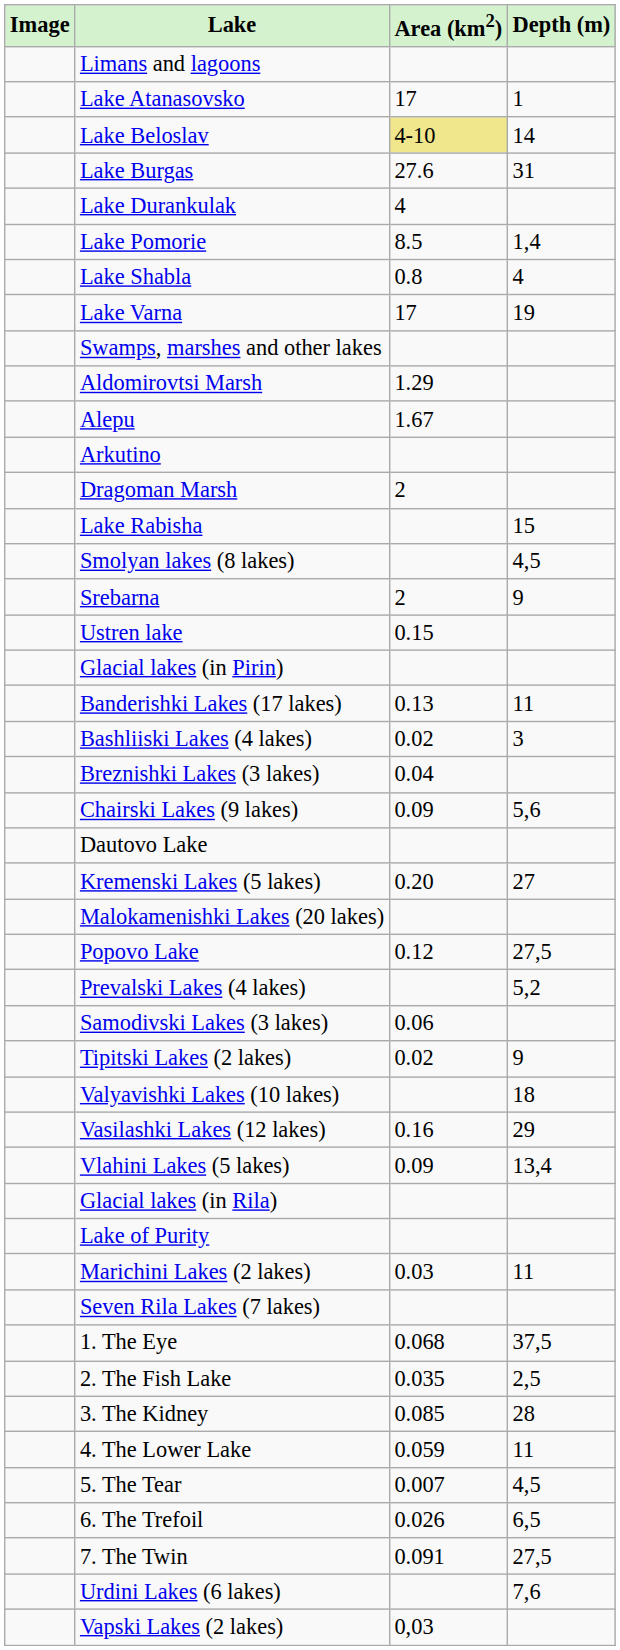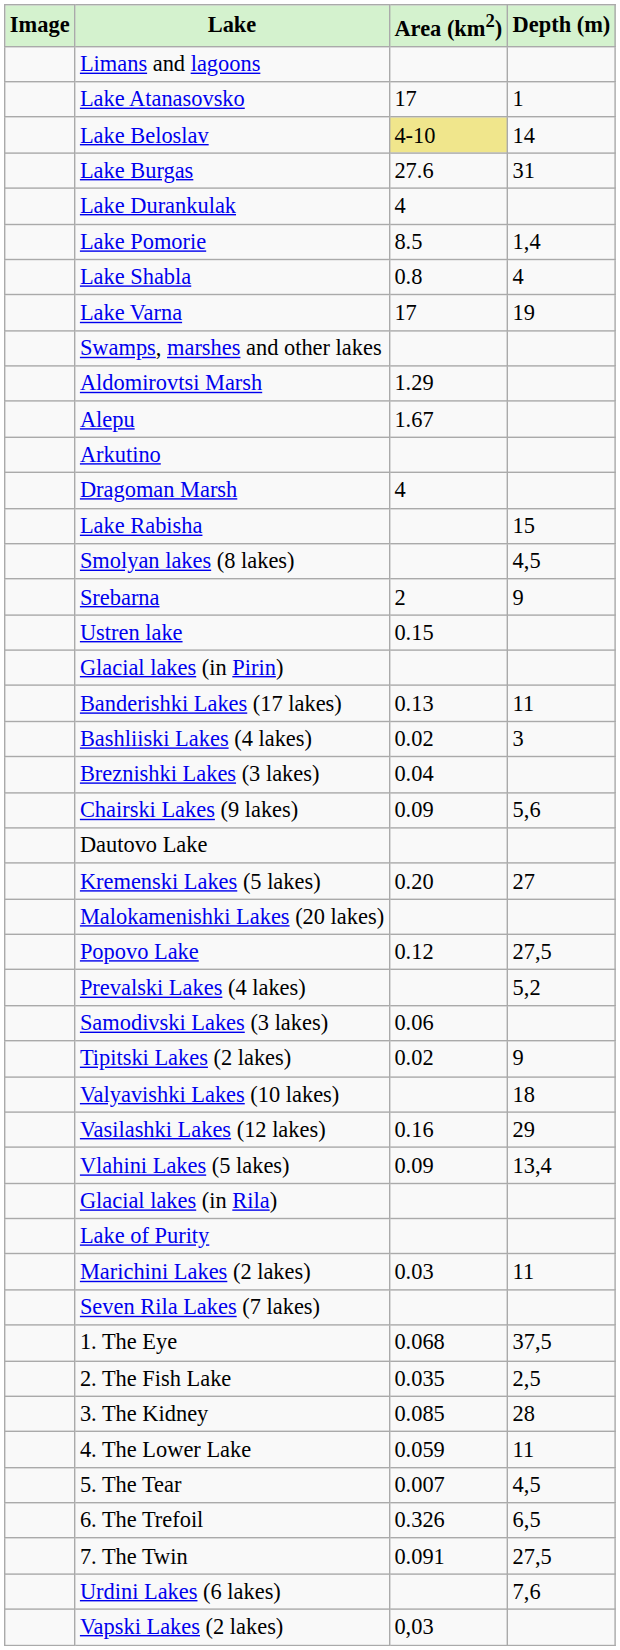 <table class="wikitable sortable">
 <tr>
 <th style=background:#D4F2CE;><strong>Image</strong></th>
 <th style=background:#D4F2CE;><strong>Lake</strong></th>
 <th style=background:#D4F2CE;><strong>Area (km<sup>2</sup>)</strong></th>
 <th style=background:#D4F2CE;><strong>Depth (m)</strong></th>
 </tr>
 <tr>
 <td style="text-align: left;"></td>
 <td><a href='#'>Limans</a> and <a href='#'>lagoons</a></td>
 <td></td>
 <td></td>
 </tr>
 <tr>
 <td></td>
 <td><a href='#'>Lake Atanasovsko</a></td>
 <td>17</td>
 <td>1</td>
 </tr>
 <tr>
 <td></td>
 <td><a href='#'>Lake Beloslav</a></td>
 <td style="background: khaki;">4-10</td>
 <td>14</td>
 </tr>
 <tr>
 <td></td>
 <td><a href='#'>Lake Burgas</a></td>
 <td>27.6</td>
 <td>31</td>
 </tr>
 <tr>
 <td></td>
 <td><a href='#'>Lake Durankulak</a></td>
 <td>4</td>
 <td></td>
 </tr>
 <tr>
 <td></td>
 <td><a href='#'>Lake Pomorie</a></td>
 <td>8.5</td>
 <td>1,4</td>
 </tr>
 <tr>
 <td></td>
 <td><a href='#'>Lake Shabla</a></td>
 <td>0.8</td>
 <td>4</td>
 </tr>
 <tr>
 <td></td>
 <td><a href='#'>Lake Varna</a></td>
 <td>17</td>
 <td>19</td>
 </tr>
 <tr>
 <td style="text-align: left;"></td>
 <td><a href='#'>Swamps</a>, <a href='#'>marshes</a> and other lakes</td>
 <td></td>
 <td></td>
 </tr>
 <tr>
 <td></td>
 <td><a href='#'>Aldomirovtsi Marsh</a></td>
 <td>1.29</td>
 <td></td>
 </tr>
 <tr>
 <td></td>
 <td><a href='#'>Alepu</a></td>
 <td>1.67</td>
 <td></td>
 </tr>
 <tr>
 <td></td>
 <td><a href='#'>Arkutino</a></td>
 <td></td>
 <td></td>
 </tr>
 <tr>
 <td></td>
 <td><a href='#'>Dragoman Marsh</a></td>
-<td>2</td>
+<td>4</td>
 <td></td>
 </tr>
 <tr>
 <td></td>
 <td><a href='#'>Lake Rabisha</a></td>
 <td></td>
 <td>15</td>
 </tr>
 <tr>
 <td></td>
 <td><a href='#'>Smolyan lakes</a> (8 lakes)</td>
 <td></td>
 <td>4,5</td>
 </tr>
 <tr>
 <td></td>
 <td><a href='#'>Srebarna</a></td>
 <td>2</td>
 <td>9</td>
 </tr>
 <tr>
 <td></td>
 <td><a href='#'>Ustren lake</a></td>
 <td>0.15</td>
 <td></td>
 </tr>
 <tr>
 <td style="text-align: left;"></td>
 <td><a href='#'>Glacial lakes</a> (in <a href='#'>Pirin</a>)</td>
 <td></td>
 <td></td>
 </tr>
 <tr>
 <td></td>
 <td><a href='#'>Banderishki Lakes</a> (17 lakes)</td>
 <td>0.13</td>
 <td>11</td>
 </tr>
 <tr>
 <td></td>
 <td><a href='#'>Bashliiski Lakes</a> (4 lakes)</td>
 <td>0.02</td>
 <td>3</td>
 </tr>
 <tr>
 <td></td>
 <td><a href='#'>Breznishki Lakes</a> (3 lakes)</td>
 <td>0.04</td>
 <td></td>
 </tr>
 <tr>
 <td></td>
 <td><a href='#'>Chairski Lakes</a> (9 lakes)</td>
 <td>0.09</td>
 <td>5,6</td>
 </tr>
 <tr>
 <td></td>
 <td>Dautovo Lake</td>
 <td></td>
 <td></td>
 </tr>
 <tr>
 <td></td>
 <td><a href='#'>Kremenski Lakes</a> (5 lakes)</td>
 <td>0.20</td>
 <td>27</td>
 </tr>
 <tr>
 <td></td>
 <td><a href='#'>Malokamenishki Lakes</a> (20 lakes)</td>
 <td></td>
 <td></td>
 </tr>
 <tr>
 <td></td>
 <td><a href='#'>Popovo Lake</a></td>
 <td>0.12</td>
 <td>27,5</td>
 </tr>
 <tr>
 <td></td>
 <td><a href='#'>Prevalski Lakes</a> (4 lakes)</td>
 <td></td>
 <td>5,2</td>
 </tr>
 <tr>
 <td></td>
 <td><a href='#'>Samodivski Lakes</a> (3 lakes)</td>
 <td>0.06</td>
 <td></td>
 </tr>
 <tr>
 <td></td>
 <td><a href='#'>Tipitski Lakes</a> (2 lakes)</td>
 <td>0.02</td>
 <td>9</td>
 </tr>
 <tr>
 <td></td>
 <td><a href='#'>Valyavishki Lakes</a> (10 lakes)</td>
 <td></td>
 <td>18</td>
 </tr>
 <tr>
 <td></td>
 <td><a href='#'>Vasilashki Lakes</a> (12 lakes)</td>
 <td>0.16</td>
 <td>29</td>
 </tr>
 <tr>
 <td></td>
 <td><a href='#'>Vlahini Lakes</a> (5 lakes)</td>
 <td>0.09</td>
 <td>13,4</td>
 </tr>
 <tr>
 <td style="text-align: left;"></td>
 <td><a href='#'>Glacial lakes</a> (in <a href='#'>Rila</a>)</td>
 <td></td>
 <td></td>
 </tr>
 <tr>
 <td></td>
 <td><a href='#'>Lake of Purity</a></td>
 <td></td>
 <td></td>
 </tr>
 <tr>
 <td></td>
 <td><a href='#'>Marichini Lakes</a> (2 lakes)</td>
 <td>0.03</td>
 <td>11</td>
 </tr>
 <tr>
 <td style="text-align: left;"></td>
 <td><a href='#'>Seven Rila Lakes</a> (7 lakes)</td>
 <td></td>
 <td></td>
 </tr>
 <tr>
 <td></td>
 <td>1. The Eye</td>
 <td>0.068</td>
 <td>37,5</td>
 </tr>
 <tr>
 <td></td>
 <td>2. The Fish Lake</td>
 <td>0.035</td>
 <td>2,5</td>
 </tr>
 <tr>
 <td></td>
 <td>3. The Kidney</td>
 <td>0.085</td>
 <td>28</td>
 </tr>
 <tr>
 <td></td>
 <td>4. The Lower Lake</td>
 <td>0.059</td>
 <td>11</td>
 </tr>
 <tr>
 <td></td>
 <td>5. The Tear</td>
 <td>0.007</td>
 <td>4,5</td>
 </tr>
 <tr>
 <td></td>
 <td>6. The Trefoil</td>
-<td>0.026</td>
+<td>0.326</td>
 <td>6,5</td>
 </tr>
 <tr>
 <td></td>
 <td>7. The Twin</td>
 <td>0.091</td>
 <td>27,5</td>
 </tr>
 <tr>
 <td></td>
 <td><a href='#'>Urdini Lakes</a> (6 lakes)</td>
 <td></td>
 <td>7,6</td>
 </tr>
 <tr>
 <td></td>
 <td><a href='#'>Vapski Lakes</a> (2 lakes)</td>
 <td>0,03</td>
 <td></td>
 </tr>
 </table>
